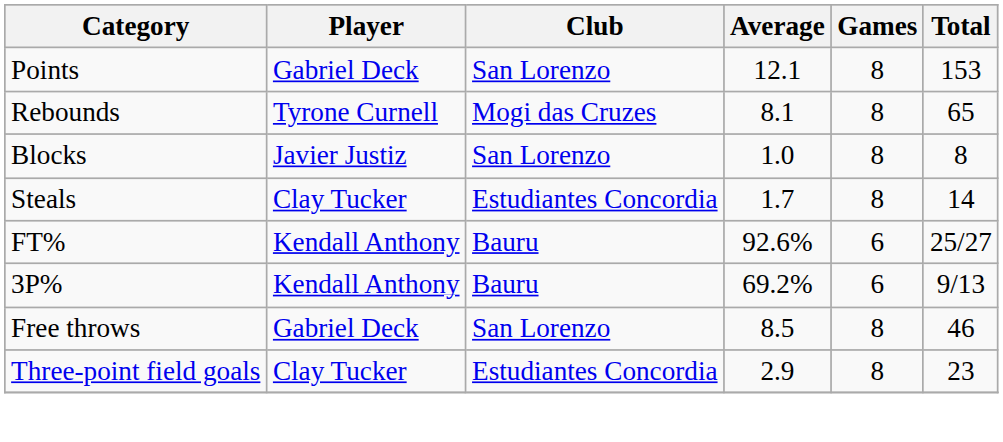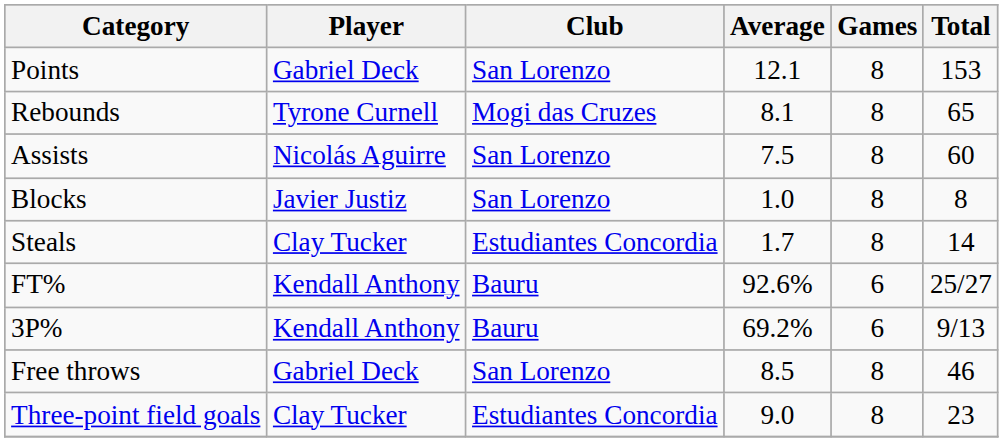 <table class="wikitable sortable" style="text-align:center">
 <tr>
 <th>Category</th>
 <th>Player</th>
 <th>Club</th>
 <th>Average</th>
 <th>Games</th>
 <th>Total</th>
 </tr>
 <tr>
 <td align=left>Points</td>
 <td align=left> <a href='#'>Gabriel Deck</a></td>
 <td align=left> <a href='#'>San Lorenzo</a></td>
 <td>12.1</td>
 <td>8</td>
 <td>153</td>
 </tr>
 <tr>
 <td align=left>Rebounds</td>
 <td align=left> <a href='#'>Tyrone Curnell</a></td>
 <td align=left> <a href='#'>Mogi das Cruzes</a></td>
 <td>8.1</td>
 <td>8</td>
 <td>65</td>
+</tr>
+<tr>
+<td align=left>Assists</td>
+<td align=left> <a href='#'>Nicolás Aguirre</a></td>
+<td align=left> <a href='#'>San Lorenzo</a></td>
+<td>7.5</td>
+<td>8</td>
+<td>60</td>
 </tr>
 <tr>
 <td align=left>Blocks</td>
 <td align=left> <a href='#'>Javier Justiz</a></td>
 <td align=left> <a href='#'>San Lorenzo</a></td>
 <td>1.0</td>
 <td>8</td>
 <td>8</td>
 </tr>
 <tr>
 <td align=left>Steals</td>
 <td align=left> <a href='#'>Clay Tucker</a></td>
 <td align=left> <a href='#'>Estudiantes Concordia</a></td>
 <td>1.7</td>
 <td>8</td>
 <td>14</td>
 </tr>
 <tr>
 <td align=left>FT%</td>
 <td align=left> <a href='#'>Kendall Anthony</a></td>
 <td align=left> <a href='#'>Bauru</a></td>
 <td>92.6%</td>
 <td>6</td>
 <td>25/27</td>
 </tr>
 <tr>
 <td align=left>3P%</td>
 <td align=left> <a href='#'>Kendall Anthony</a></td>
 <td align=left> <a href='#'>Bauru</a></td>
 <td>69.2%</td>
 <td>6</td>
 <td>9/13</td>
 </tr>
 <tr>
 <td align=left>Free throws</td>
 <td align=left> <a href='#'>Gabriel Deck</a></td>
 <td align=left> <a href='#'>San Lorenzo</a></td>
 <td>8.5</td>
 <td>8</td>
 <td>46</td>
 </tr>
 <tr>
 <td align=left><a href='#'>Three-point field goals</a></td>
 <td align=left> <a href='#'>Clay Tucker</a></td>
 <td align=left> <a href='#'>Estudiantes Concordia</a></td>
-<td>2.9</td>
+<td>9.0</td>
 <td>8</td>
 <td>23</td>
 </tr>
 <tr>
 </tr>
 </table>
